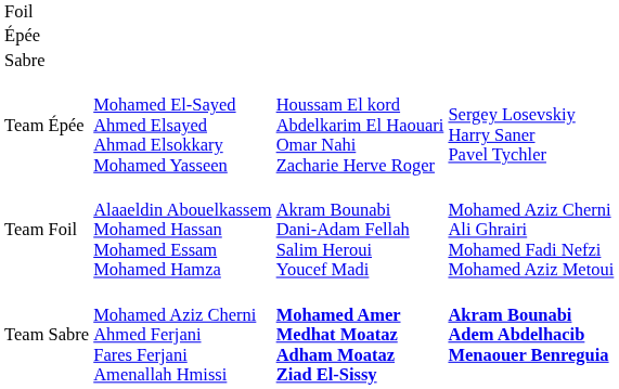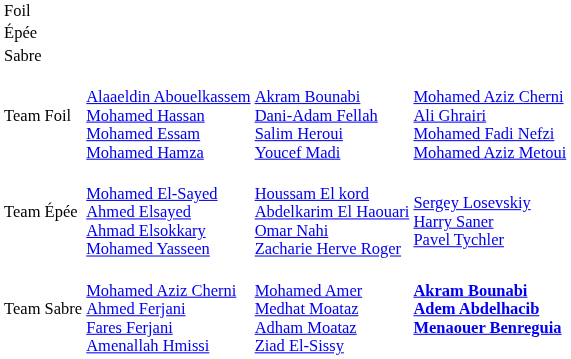 <table>
 <tr>
 <td>Foil</td>
 <td></td>
 <td></td>
 <td><br></td>
 </tr>
 <tr>
 <td>Épée</td>
 <td></td>
 <td></td>
 <td><br></td>
 </tr>
 <tr>
 <td>Sabre</td>
 <td></td>
 <td></td>
 <td><br></td>
 </tr>
 <tr>
+<td>Team Foil</td>
+<td><br><a href='#'>Alaaeldin Abouelkassem</a><br><a href='#'>Mohamed Hassan</a><br><a href='#'>Mohamed Essam</a><br><a href='#'>Mohamed Hamza</a></td>
+<td><br><a href='#'>Akram Bounabi</a><br><a href='#'>Dani-Adam Fellah</a><br><a href='#'>Salim Heroui</a><br><a href='#'>Youcef Madi</a></td>
+<td><br><a href='#'>Mohamed Aziz Cherni</a><br><a href='#'>Ali Ghrairi</a><br><a href='#'>Mohamed Fadi Nefzi</a><br><a href='#'>Mohamed Aziz Metoui</a></td>
+</tr>
+<tr>
 <td>Team Épée</td>
 <td><br><a href='#'>Mohamed El-Sayed</a><br><a href='#'>Ahmed Elsayed</a><br><a href='#'>Ahmad Elsokkary</a><br><a href='#'>Mohamed Yasseen</a></td>
 <td><br><a href='#'>Houssam El kord</a><br><a href='#'>Abdelkarim El Haouari</a><br><a href='#'>Omar Nahi</a><br><a href='#'>Zacharie Herve Roger</a></td>
 <td><br><a href='#'>Sergey Losevskiy</a><br><a href='#'>Harry Saner</a><br><a href='#'>Pavel Tychler</a></td>
 </tr>
 <tr>
-<td>Team Foil</td>
-<td><br><a href='#'>Alaaeldin Abouelkassem</a><br><a href='#'>Mohamed Hassan</a><br><a href='#'>Mohamed Essam</a><br><a href='#'>Mohamed Hamza</a></td>
-<td><br><a href='#'>Akram Bounabi</a><br><a href='#'>Dani-Adam Fellah</a><br><a href='#'>Salim Heroui</a><br><a href='#'>Youcef Madi</a></td>
-<td><br><a href='#'>Mohamed Aziz Cherni</a><br><a href='#'>Ali Ghrairi</a><br><a href='#'>Mohamed Fadi Nefzi</a><br><a href='#'>Mohamed Aziz Metoui</a></td>
-</tr>
-<tr>
 <td>Team Sabre</td>
 <td><br><a href='#'>Mohamed Aziz Cherni</a><br><a href='#'>Ahmed Ferjani</a><br><a href='#'>Fares Ferjani</a><br><a href='#'>Amenallah Hmissi</a></td>
-<td><strong><br><a href='#'>Mohamed Amer</a><br><a href='#'>Medhat Moataz</a><br><a href='#'>Adham Moataz</a><br><a href='#'>Ziad El-Sissy</a></strong></td>
+<td><br><a href='#'>Mohamed Amer</a><br><a href='#'>Medhat Moataz</a><br><a href='#'>Adham Moataz</a><br><a href='#'>Ziad El-Sissy</a></td>
 <td valign="top"><strong><br><a href='#'>Akram Bounabi</a><br><a href='#'>Adem Abdelhacib</a><br><a href='#'>Menaouer Benreguia</a></strong></td>
 </tr>
 </table>
